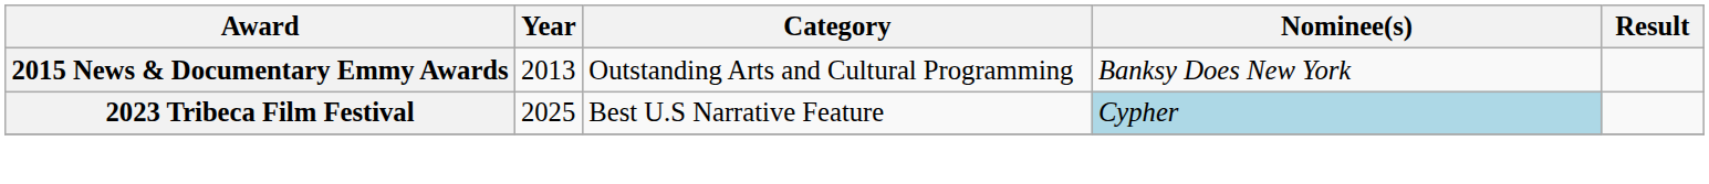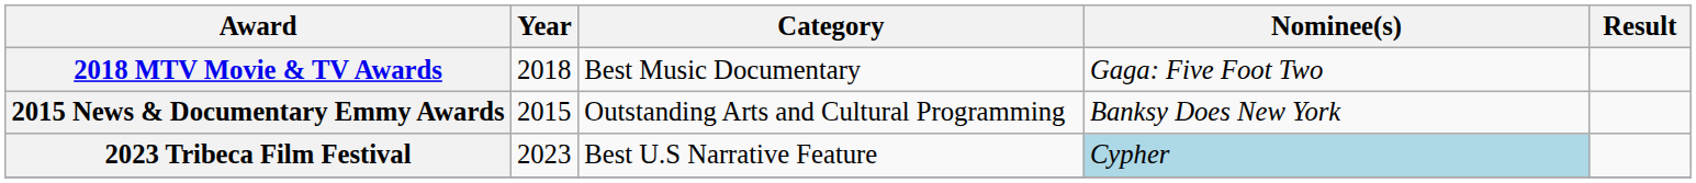 <table class="wikitable plainrowheaders">
 <tr>
 <th scope="col" style="width:30%;">Award</th>
 <th scope="col" style="width:4%;">Year</th>
 <th scope="col" style="width:30%;">Category</th>
 <th scope="col" style="width:30%;">Nominee(s)</th>
 <th scope="col" style="width:11%;">Result</th>
 </tr>
 <tr>
+<th scope="row"><a href='#'>2018 MTV Movie & TV Awards</a></th>
+<td scope="row">2018</td>
+<td scope="row">Best Music Documentary</td>
+<td scope="row"><em>Gaga: Five Foot Two</em></td>
+<td></td>
+</tr>
+<tr>
 <th scope="row">2015 News & Documentary Emmy Awards</th>
-<td scope="row">2013</td>
+<td scope="row">2015</td>
 <td scope="row">Outstanding Arts and Cultural Programming</td>
 <td scope="row"><em>Banksy Does New York</em></td>
 <td></td>
 </tr>
 <tr>
 <th scope="row">2023 Tribeca Film Festival</th>
-<td scope="row">2025</td>
+<td scope="row">2023</td>
 <td scope="row">Best U.S Narrative Feature</td>
 <td scope="row" style="background: lightblue;"><em>Cypher</em></td>
 <td></td>
 </tr>
 <tr>
 </tr>
 </table>
